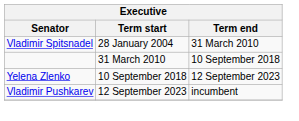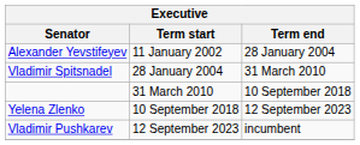 <table class="wikitable sortable">
 <tr>
 <th colspan=3>Executive</th>
 </tr>
 <tr>
 <th>Senator</th>
 <th>Term start</th>
 <th>Term end</th>
+</tr>
+<tr>
+<td><a href='#'>Alexander Yevstifeyev</a></td>
+<td>11 January 2002</td>
+<td>28 January 2004</td>
 </tr>
 <tr>
 <td><a href='#'>Vladimir Spitsnadel</a></td>
 <td>28 January 2004</td>
 <td>31 March 2010</td>
 </tr>
 <tr>
 <td></td>
 <td>31 March 2010</td>
 <td>10 September 2018</td>
 </tr>
 <tr>
 <td><a href='#'>Yelena Zlenko</a></td>
 <td>10 September 2018</td>
 <td>12 September 2023</td>
 </tr>
 <tr>
 <td><a href='#'>Vladimir Pushkarev</a></td>
 <td>12 September 2023</td>
 <td>incumbent</td>
 </tr>
 <tr>
 </tr>
 </table>
